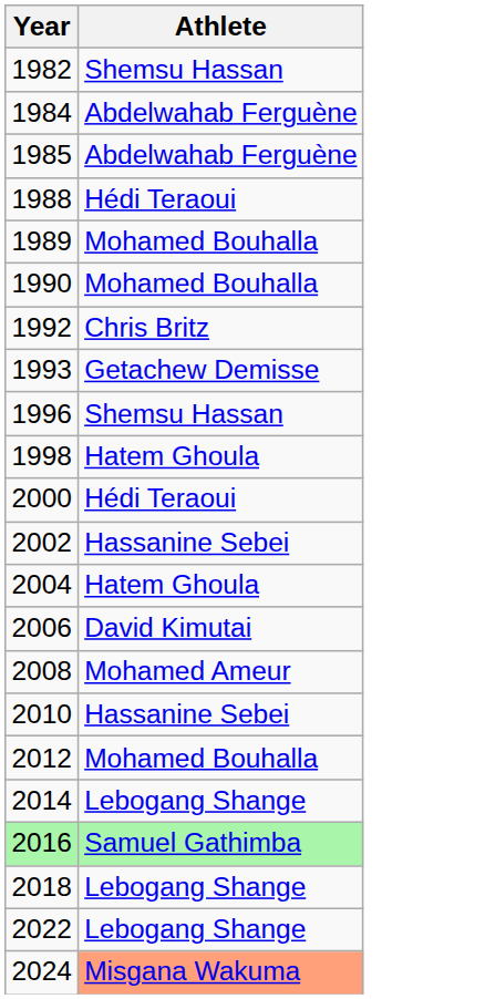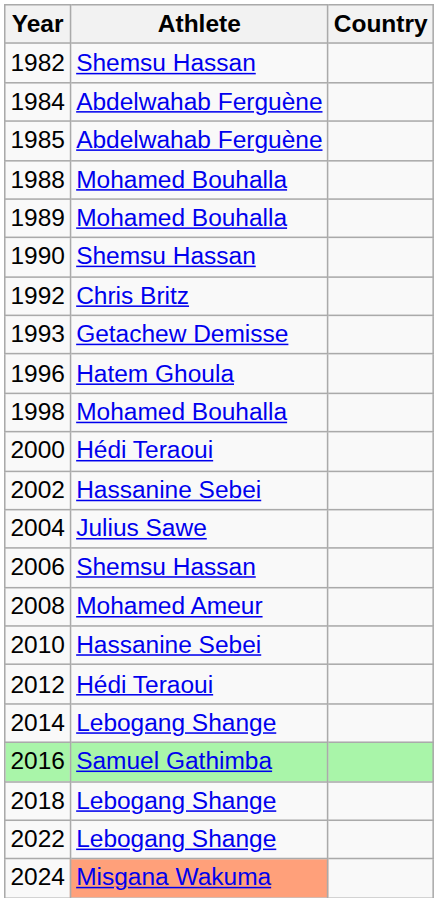 <table class="wikitable sortable">
 <tr>
 <th>Year</th>
 <th>Athlete</th>
+<th>Country</th>
 </tr>
 <tr>
 <td>1982</td>
 <td><a href='#'>Shemsu Hassan</a></td>
+<td></td>
 </tr>
 <tr>
 <td>1984</td>
 <td><a href='#'>Abdelwahab Ferguène</a></td>
+<td></td>
 </tr>
 <tr>
 <td>1985</td>
 <td><a href='#'>Abdelwahab Ferguène</a></td>
+<td></td>
 </tr>
 <tr>
 <td>1988</td>
-<td><a href='#'>Hédi Teraoui</a></td>
+<td><a href='#'>Mohamed Bouhalla</a></td>
+<td></td>
 </tr>
 <tr>
 <td>1989</td>
 <td><a href='#'>Mohamed Bouhalla</a></td>
+<td></td>
 </tr>
 <tr>
 <td>1990</td>
-<td><a href='#'>Mohamed Bouhalla</a></td>
+<td><a href='#'>Shemsu Hassan</a></td>
+<td></td>
 </tr>
 <tr>
 <td>1992</td>
 <td><a href='#'>Chris Britz</a></td>
+<td></td>
 </tr>
 <tr>
 <td>1993</td>
 <td><a href='#'>Getachew Demisse</a></td>
+<td></td>
 </tr>
 <tr>
 <td>1996</td>
-<td><a href='#'>Shemsu Hassan</a></td>
+<td><a href='#'>Hatem Ghoula</a></td>
+<td></td>
 </tr>
 <tr>
 <td>1998</td>
-<td><a href='#'>Hatem Ghoula</a></td>
+<td><a href='#'>Mohamed Bouhalla</a></td>
+<td></td>
 </tr>
 <tr>
 <td>2000</td>
 <td><a href='#'>Hédi Teraoui</a></td>
+<td></td>
 </tr>
 <tr>
 <td>2002</td>
 <td><a href='#'>Hassanine Sebei</a></td>
+<td></td>
 </tr>
 <tr>
 <td>2004</td>
-<td><a href='#'>Hatem Ghoula</a></td>
+<td><a href='#'>Julius Sawe</a></td>
+<td></td>
 </tr>
 <tr>
 <td>2006</td>
-<td><a href='#'>David Kimutai</a></td>
+<td><a href='#'>Shemsu Hassan</a></td>
+<td></td>
 </tr>
 <tr>
 <td>2008</td>
 <td><a href='#'>Mohamed Ameur</a></td>
+<td></td>
 </tr>
 <tr>
 <td>2010</td>
 <td><a href='#'>Hassanine Sebei</a></td>
+<td></td>
 </tr>
 <tr>
 <td>2012</td>
-<td><a href='#'>Mohamed Bouhalla</a></td>
+<td><a href='#'>Hédi Teraoui</a></td>
+<td></td>
 </tr>
 <tr>
 <td>2014</td>
 <td><a href='#'>Lebogang Shange</a></td>
+<td></td>
 </tr>
 <tr bgcolor=#A9F5A9>
 <td>2016</td>
 <td><a href='#'>Samuel Gathimba</a></td>
+<td></td>
 </tr>
 <tr>
 <td>2018</td>
 <td><a href='#'>Lebogang Shange</a></td>
+<td></td>
 </tr>
 <tr>
 <td>2022</td>
 <td><a href='#'>Lebogang Shange</a></td>
+<td></td>
 </tr>
 <tr>
 <td>2024</td>
 <td style="background: lightsalmon;"><a href='#'>Misgana Wakuma</a></td>
+<td></td>
 </tr>
 </table>
